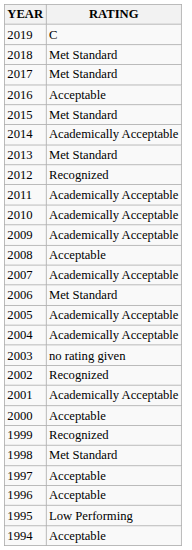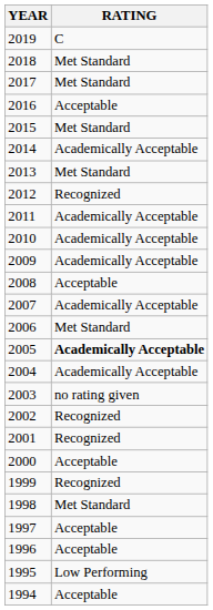 <table class="wikitable">
 <tr>
 <th>YEAR</th>
 <th>RATING</th>
 </tr>
 <tr>
 <td>2019</td>
 <td>C</td>
 </tr>
 <tr>
 <td>2018</td>
 <td>Met Standard</td>
 </tr>
 <tr>
 <td>2017</td>
 <td>Met Standard</td>
 </tr>
 <tr>
 <td>2016</td>
 <td>Acceptable</td>
 </tr>
 <tr>
 <td>2015</td>
 <td>Met Standard</td>
 </tr>
 <tr>
 <td>2014</td>
 <td>Academically Acceptable</td>
 </tr>
 <tr>
 <td>2013</td>
 <td>Met Standard</td>
 </tr>
 <tr>
 <td>2012</td>
 <td>Recognized</td>
 </tr>
 <tr>
 <td>2011</td>
 <td>Academically Acceptable</td>
 </tr>
 <tr>
 <td>2010</td>
 <td>Academically Acceptable</td>
 </tr>
 <tr>
 <td>2009</td>
 <td>Academically Acceptable</td>
 </tr>
 <tr>
 <td>2008</td>
 <td>Acceptable</td>
 </tr>
 <tr>
 <td>2007</td>
 <td>Academically Acceptable</td>
 </tr>
 <tr>
 <td>2006</td>
 <td>Met Standard</td>
 </tr>
 <tr>
 <td>2005</td>
-<td>Academically Acceptable</td>
+<td><strong>Academically Acceptable</strong></td>
 </tr>
 <tr>
 <td>2004</td>
 <td>Academically Acceptable</td>
 </tr>
 <tr>
 <td>2003</td>
 <td>no rating given</td>
 </tr>
 <tr>
 <td>2002</td>
 <td>Recognized</td>
 </tr>
 <tr>
 <td>2001</td>
-<td>Academically Acceptable</td>
+<td>Recognized</td>
 </tr>
 <tr>
 <td>2000</td>
 <td>Acceptable</td>
 </tr>
 <tr>
 <td>1999</td>
 <td>Recognized</td>
 </tr>
 <tr>
 <td>1998</td>
 <td>Met Standard</td>
 </tr>
 <tr>
 <td>1997</td>
 <td>Acceptable</td>
 </tr>
 <tr>
 <td>1996</td>
 <td>Acceptable</td>
 </tr>
 <tr>
 <td>1995</td>
 <td>Low Performing</td>
 </tr>
 <tr>
 <td>1994</td>
 <td>Acceptable</td>
 </tr>
 </table>
